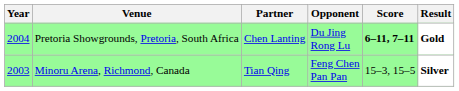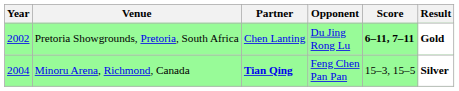 <table class="sortable wikitable" style="font-size: 90%;">
 <tr>
 <th>Year</th>
 <th>Venue</th>
 <th>Partner</th>
 <th>Opponent</th>
 <th>Score</th>
 <th>Result</th>
 </tr>
 <tr style="background:#98FB98">
-<td align="center"><a href='#'>2004</a></td>
+<td align="center"><a href='#'>2002</a></td>
 <td align="left">Pretoria Showgrounds, <a href='#'>Pretoria</a>, South Africa</td>
 <td align="left"> <a href='#'>Chen Lanting</a></td>
 <td align="left"> <a href='#'>Du Jing</a><br> <a href='#'>Rong Lu</a></td>
 <td align="left"><strong>6–11, 7–11</strong></td>
 <td style="text-align:left; background:white"> <strong>Gold</strong></td>
 </tr>
 <tr style="background:#98FB98">
-<td align="center"><a href='#'>2003</a></td>
+<td align="center"><a href='#'>2004</a></td>
 <td align="left"><a href='#'>Minoru Arena</a>, <a href='#'>Richmond</a>, Canada</td>
-<td align="left"> <a href='#'>Tian Qing</a></td>
+<td align="left"><strong> <a href='#'>Tian Qing</a></strong></td>
 <td align="left"> <a href='#'>Feng Chen</a><br> <a href='#'>Pan Pan</a></td>
 <td align="left">15–3, 15–5</td>
 <td style="text-align:left; background:white"> <strong>Silver</strong></td>
 </tr>
 </table>
